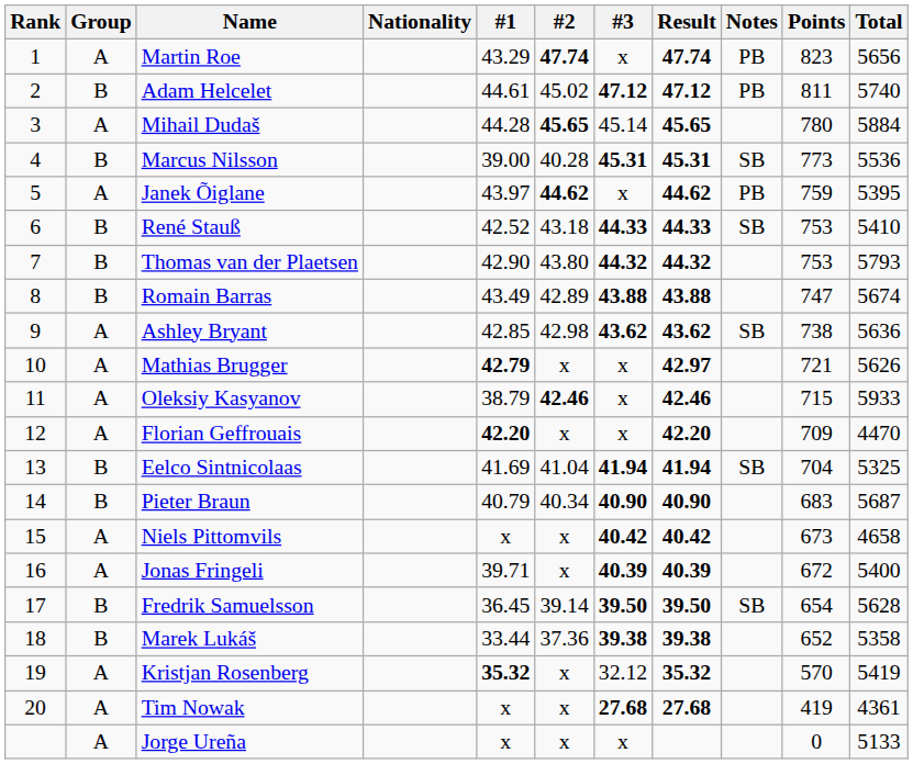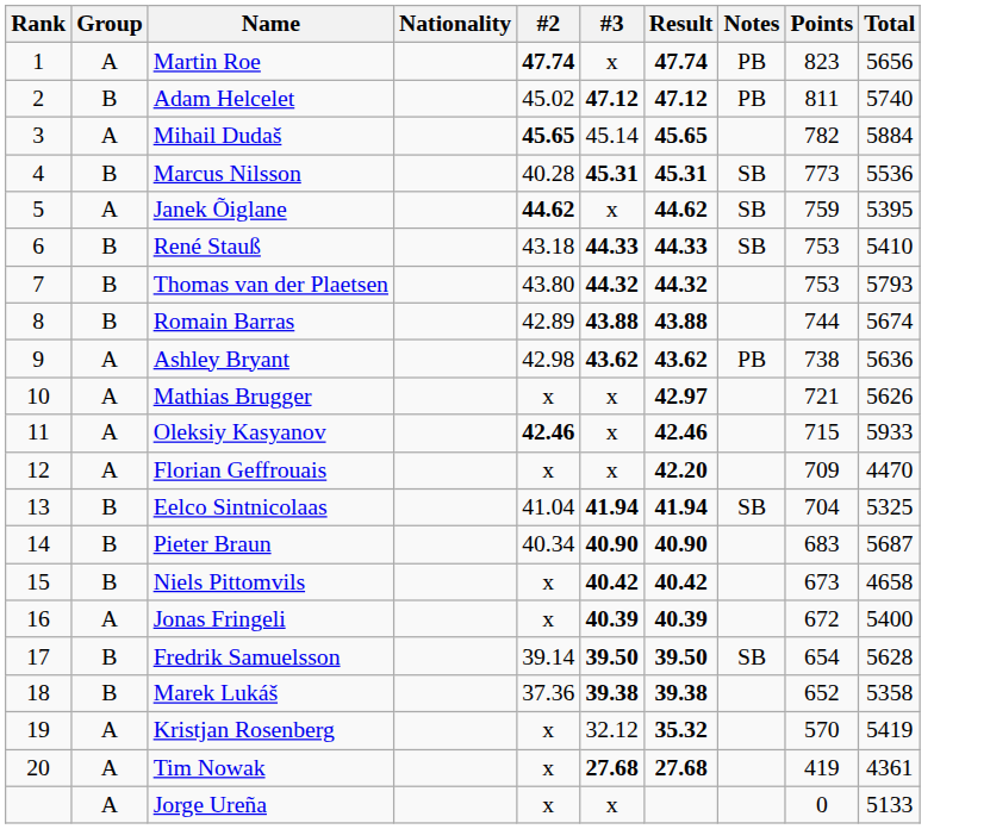 <table class="wikitable sortable" style="text-align:center">
 <tr>
 <th>Rank</th>
 <th>Group</th>
 <th>Name</th>
 <th>Nationality</th>
-<th>#1</th>
 <th>#2</th>
 <th>#3</th>
 <th>Result</th>
 <th>Notes</th>
 <th>Points</th>
 <th>Total</th>
 </tr>
 <tr>
 <td>1</td>
 <td>A</td>
 <td align=left><a href='#'>Martin Roe</a></td>
 <td align=left></td>
-<td>43.29</td>
 <td><strong>47.74</strong></td>
 <td>x</td>
 <td><strong>47.74</strong></td>
 <td>PB</td>
 <td>823</td>
 <td>5656</td>
 </tr>
 <tr>
 <td>2</td>
 <td>B</td>
 <td align=left><a href='#'>Adam Helcelet</a></td>
 <td align=left></td>
-<td>44.61</td>
 <td>45.02</td>
 <td><strong>47.12</strong></td>
 <td><strong>47.12</strong></td>
 <td>PB</td>
 <td>811</td>
 <td>5740</td>
 </tr>
 <tr>
 <td>3</td>
 <td>A</td>
 <td align=left><a href='#'>Mihail Dudaš</a></td>
 <td align=left></td>
-<td>44.28</td>
 <td><strong>45.65</strong></td>
 <td>45.14</td>
 <td><strong>45.65</strong></td>
 <td></td>
-<td>780</td>
+<td>782</td>
 <td>5884</td>
 </tr>
 <tr>
 <td>4</td>
 <td>B</td>
 <td align=left><a href='#'>Marcus Nilsson</a></td>
 <td align=left></td>
-<td>39.00</td>
 <td>40.28</td>
 <td><strong>45.31</strong></td>
 <td><strong>45.31</strong></td>
 <td>SB</td>
 <td>773</td>
 <td>5536</td>
 </tr>
 <tr>
 <td>5</td>
 <td>A</td>
 <td align=left><a href='#'>Janek Õiglane</a></td>
 <td align=left></td>
-<td>43.97</td>
 <td><strong>44.62</strong></td>
 <td>x</td>
 <td><strong>44.62</strong></td>
-<td>PB</td>
+<td>SB</td>
 <td>759</td>
 <td>5395</td>
 </tr>
 <tr>
 <td>6</td>
 <td>B</td>
 <td align=left><a href='#'>René Stauß</a></td>
 <td align=left></td>
-<td>42.52</td>
 <td>43.18</td>
 <td><strong>44.33</strong></td>
 <td><strong>44.33</strong></td>
 <td>SB</td>
 <td>753</td>
 <td>5410</td>
 </tr>
 <tr>
 <td>7</td>
 <td>B</td>
 <td align=left><a href='#'>Thomas van der Plaetsen</a></td>
 <td align=left></td>
-<td>42.90</td>
 <td>43.80</td>
 <td><strong>44.32</strong></td>
 <td><strong>44.32</strong></td>
 <td></td>
 <td>753</td>
 <td>5793</td>
 </tr>
 <tr>
 <td>8</td>
 <td>B</td>
 <td align=left><a href='#'>Romain Barras</a></td>
 <td align=left></td>
-<td>43.49</td>
 <td>42.89</td>
 <td><strong>43.88</strong></td>
 <td><strong>43.88</strong></td>
 <td></td>
-<td>747</td>
+<td>744</td>
 <td>5674</td>
 </tr>
 <tr>
 <td>9</td>
 <td>A</td>
 <td align=left><a href='#'>Ashley Bryant</a></td>
 <td align=left></td>
-<td>42.85</td>
 <td>42.98</td>
 <td><strong>43.62</strong></td>
 <td><strong>43.62</strong></td>
-<td>SB</td>
+<td>PB</td>
 <td>738</td>
 <td>5636</td>
 </tr>
 <tr>
 <td>10</td>
 <td>A</td>
 <td align=left><a href='#'>Mathias Brugger</a></td>
 <td align=left></td>
-<td><strong>42.79</strong></td>
 <td>x</td>
 <td>x</td>
 <td><strong>42.97</strong></td>
 <td></td>
 <td>721</td>
 <td>5626</td>
 </tr>
 <tr>
 <td>11</td>
 <td>A</td>
 <td align=left><a href='#'>Oleksiy Kasyanov</a></td>
 <td align=left></td>
-<td>38.79</td>
 <td><strong>42.46</strong></td>
 <td>x</td>
 <td><strong>42.46</strong></td>
 <td></td>
 <td>715</td>
 <td>5933</td>
 </tr>
 <tr>
 <td>12</td>
 <td>A</td>
 <td align=left><a href='#'>Florian Geffrouais</a></td>
 <td align=left></td>
-<td><strong>42.20</strong></td>
 <td>x</td>
 <td>x</td>
 <td><strong>42.20</strong></td>
 <td></td>
 <td>709</td>
 <td>4470</td>
 </tr>
 <tr>
 <td>13</td>
 <td>B</td>
 <td align=left><a href='#'>Eelco Sintnicolaas</a></td>
 <td align=left></td>
-<td>41.69</td>
 <td>41.04</td>
 <td><strong>41.94</strong></td>
 <td><strong>41.94</strong></td>
 <td>SB</td>
 <td>704</td>
 <td>5325</td>
 </tr>
 <tr>
 <td>14</td>
 <td>B</td>
 <td align=left><a href='#'>Pieter Braun</a></td>
 <td align=left></td>
-<td>40.79</td>
 <td>40.34</td>
 <td><strong>40.90</strong></td>
 <td><strong>40.90</strong></td>
 <td></td>
 <td>683</td>
 <td>5687</td>
 </tr>
 <tr>
 <td>15</td>
-<td>A</td>
+<td>B</td>
 <td align=left><a href='#'>Niels Pittomvils</a></td>
 <td align=left></td>
-<td>x</td>
 <td>x</td>
 <td><strong>40.42</strong></td>
 <td><strong>40.42</strong></td>
 <td></td>
 <td>673</td>
 <td>4658</td>
 </tr>
 <tr>
 <td>16</td>
 <td>A</td>
 <td align=left><a href='#'>Jonas Fringeli</a></td>
 <td align=left></td>
-<td>39.71</td>
 <td>x</td>
 <td><strong>40.39</strong></td>
 <td><strong>40.39</strong></td>
 <td></td>
 <td>672</td>
 <td>5400</td>
 </tr>
 <tr>
 <td>17</td>
 <td>B</td>
 <td align=left><a href='#'>Fredrik Samuelsson</a></td>
 <td align=left></td>
-<td>36.45</td>
 <td>39.14</td>
 <td><strong>39.50</strong></td>
 <td><strong>39.50</strong></td>
 <td>SB</td>
 <td>654</td>
 <td>5628</td>
 </tr>
 <tr>
 <td>18</td>
 <td>B</td>
 <td align=left><a href='#'>Marek Lukáš</a></td>
 <td align=left></td>
-<td>33.44</td>
 <td>37.36</td>
 <td><strong>39.38</strong></td>
 <td><strong>39.38</strong></td>
 <td></td>
 <td>652</td>
 <td>5358</td>
 </tr>
 <tr>
 <td>19</td>
 <td>A</td>
 <td align=left><a href='#'>Kristjan Rosenberg</a></td>
 <td align=left></td>
-<td><strong>35.32</strong></td>
 <td>x</td>
 <td>32.12</td>
 <td><strong>35.32</strong></td>
 <td></td>
 <td>570</td>
 <td>5419</td>
 </tr>
 <tr>
 <td>20</td>
 <td>A</td>
 <td align=left><a href='#'>Tim Nowak</a></td>
 <td align=left></td>
-<td>x</td>
 <td>x</td>
 <td><strong>27.68</strong></td>
 <td><strong>27.68</strong></td>
 <td></td>
 <td>419</td>
 <td>4361</td>
 </tr>
 <tr>
 <td></td>
 <td>A</td>
 <td align=left><a href='#'>Jorge Ureña</a></td>
 <td align=left></td>
 <td>x</td>
 <td>x</td>
-<td>x</td>
 <td><strong></strong></td>
 <td></td>
 <td>0</td>
 <td>5133</td>
 </tr>
 </table>
